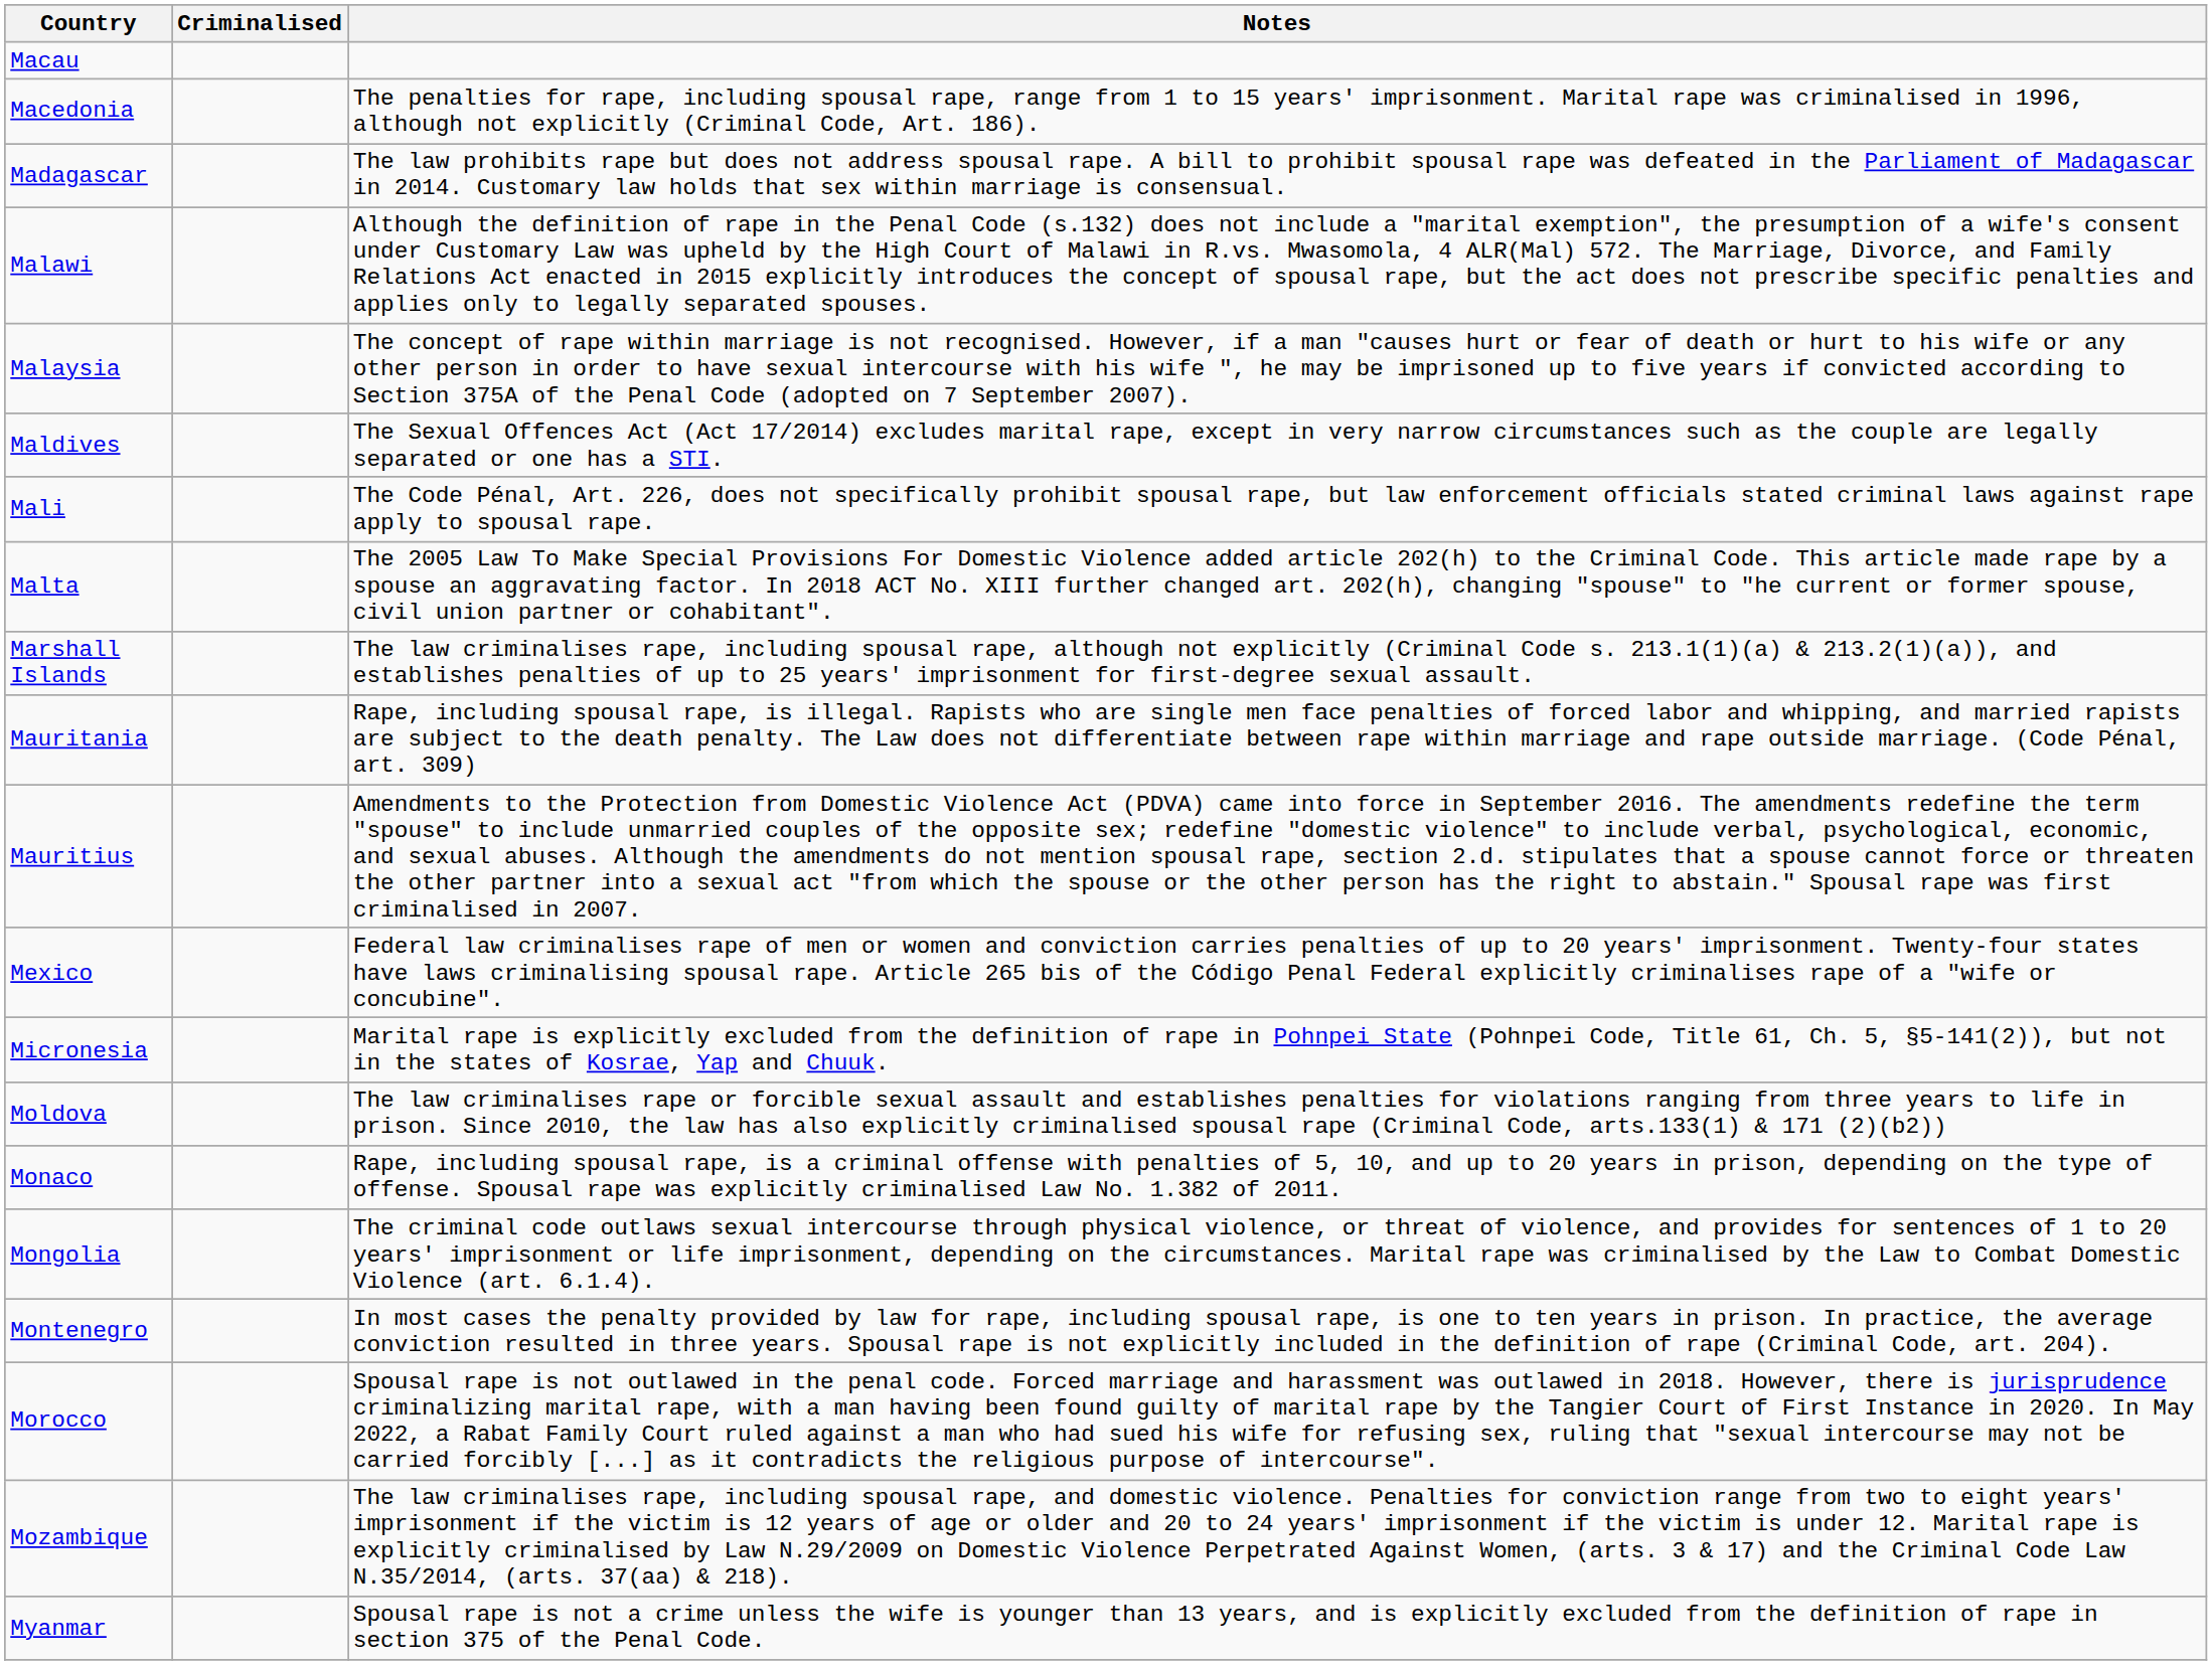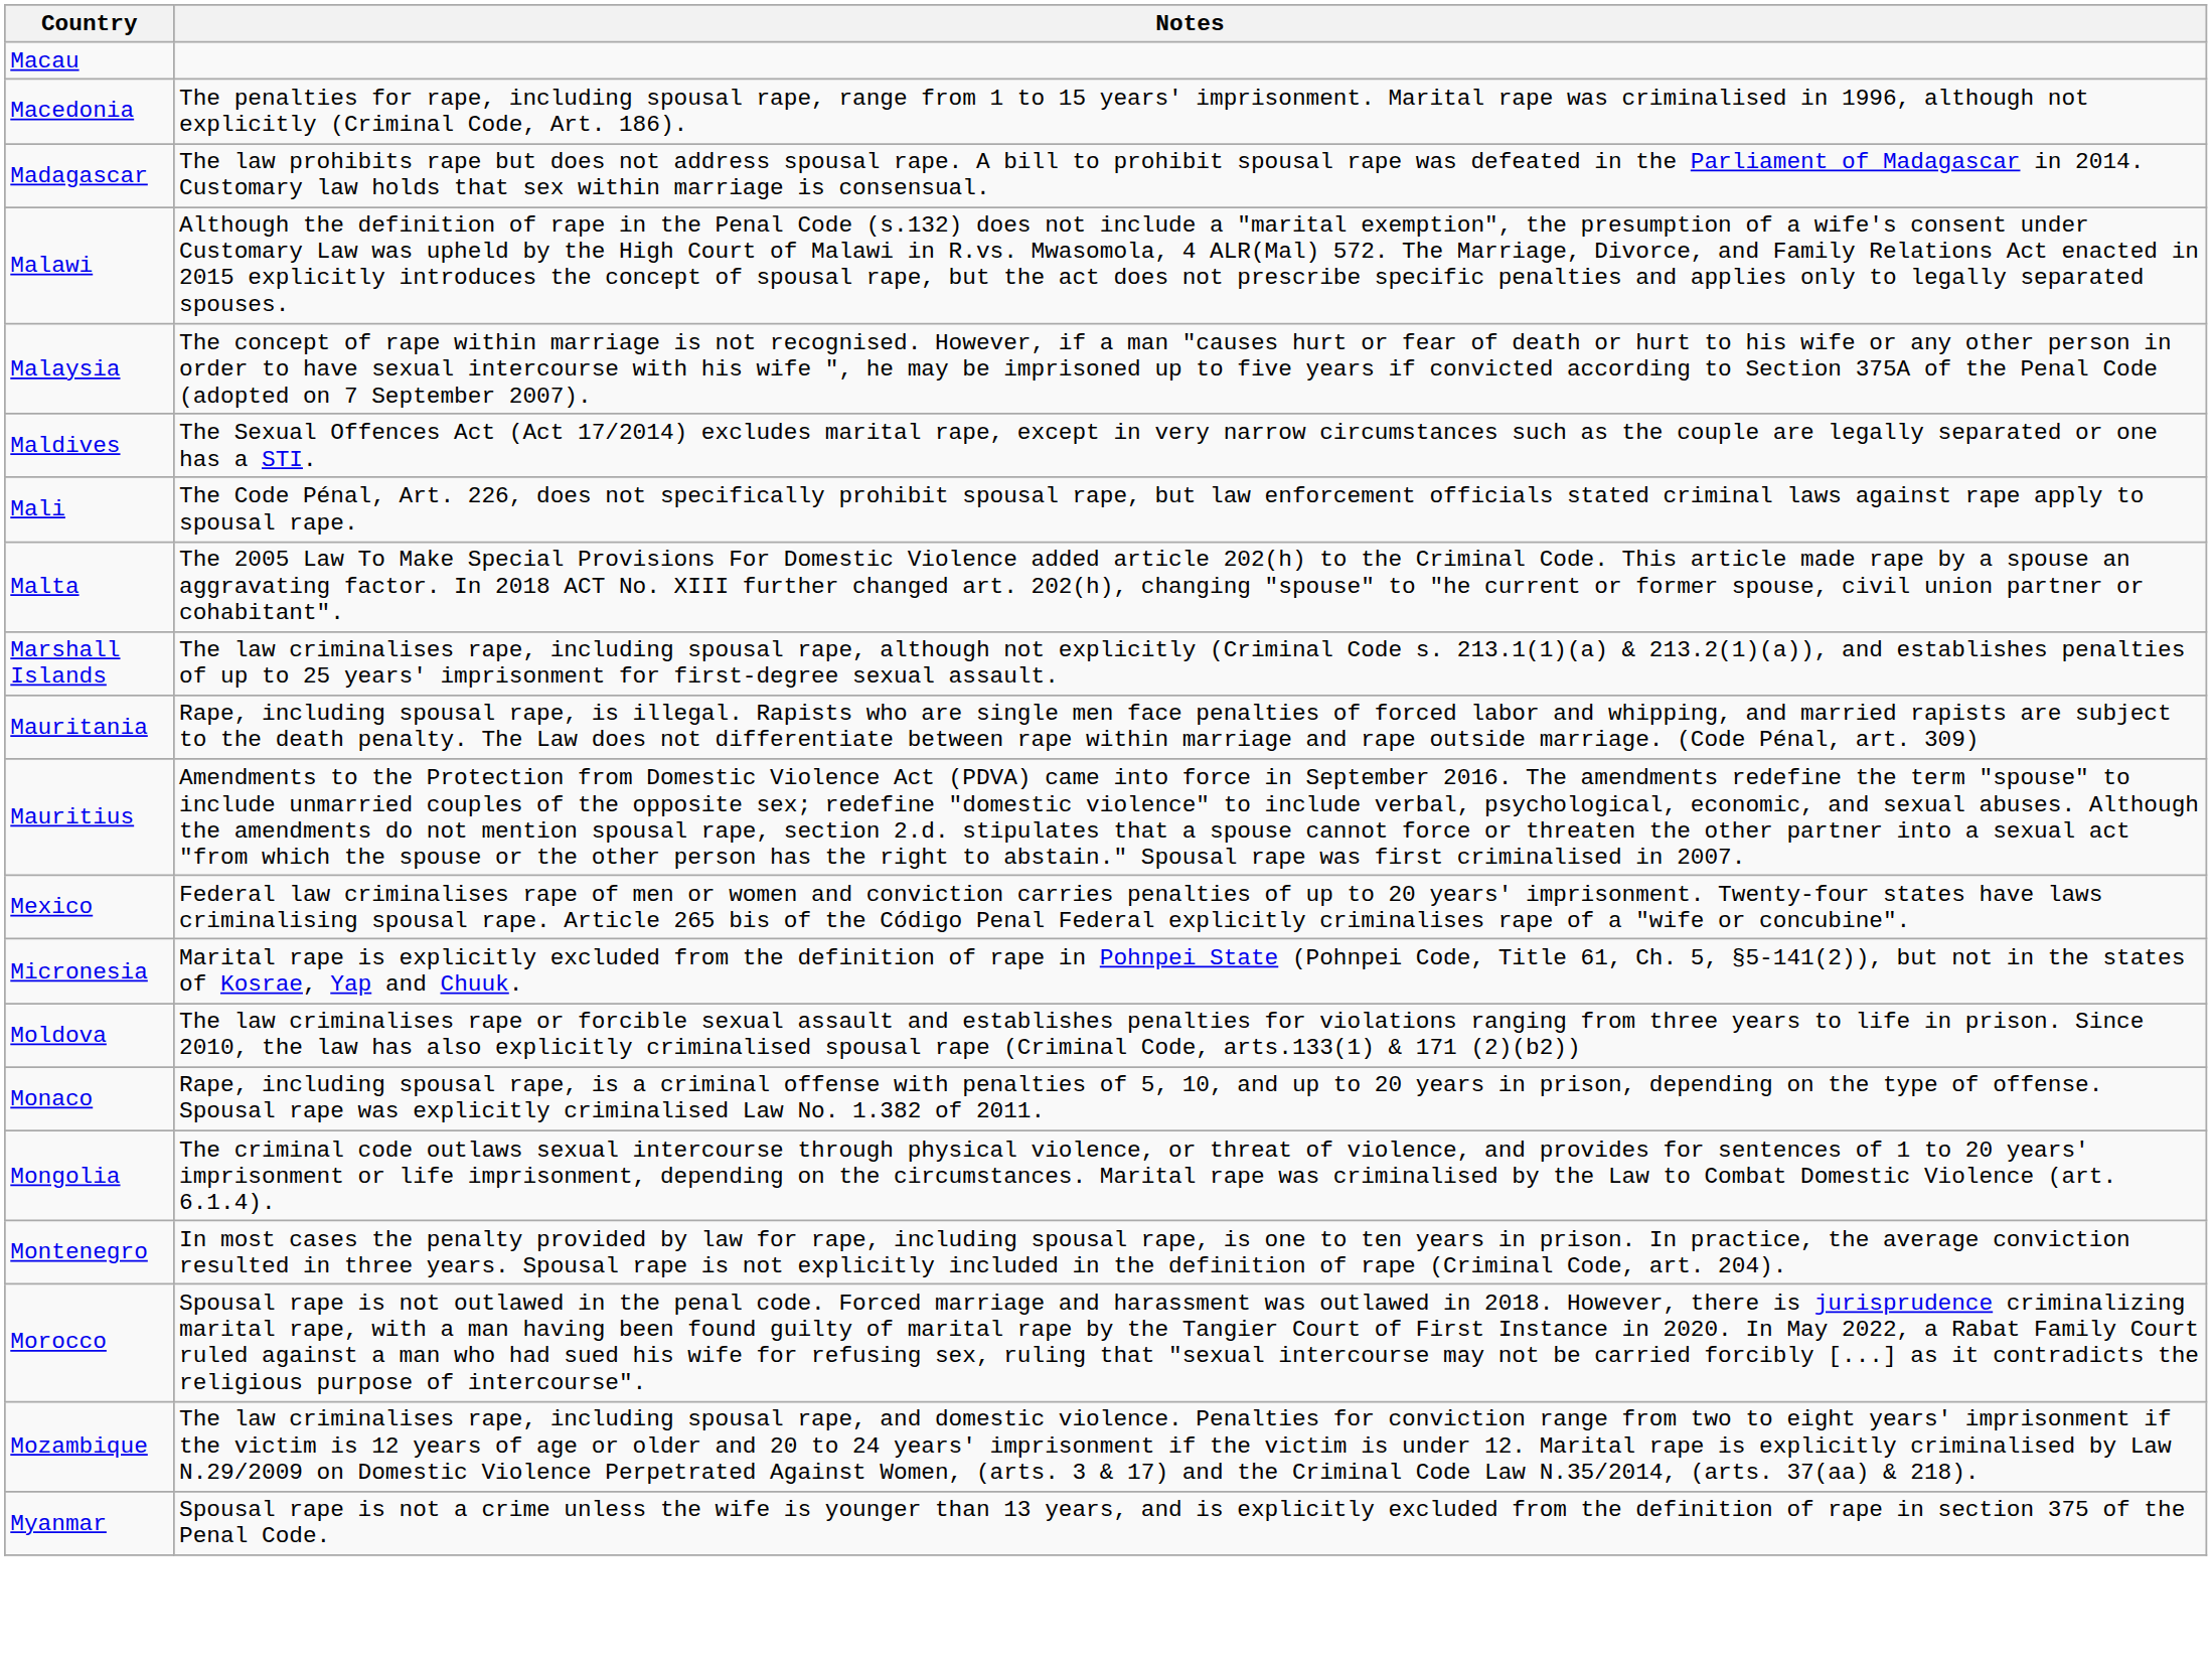 <table class="wikitable sortable mw-collapsible">
 <tr>
 <th>Country</th>
-<th>Criminalised</th>
 <th ! class="unsortable">Notes</th>
 </tr>
 <tr>
 <td><a href='#'>Macau</a></td>
 <td></td>
-<td></td>
 </tr>
 <tr>
 <td><a href='#'>Macedonia</a></td>
-<td></td>
 <td>The penalties for rape, including spousal rape, range from 1 to 15 years' imprisonment. Marital rape was criminalised in 1996, although not explicitly (Criminal Code, Art. 186).</td>
 </tr>
 <tr>
 <td><a href='#'>Madagascar</a></td>
-<td></td>
 <td>The law prohibits rape but does not address spousal rape. A bill to prohibit spousal rape was defeated in the <a href='#'>Parliament of Madagascar</a> in 2014. Customary law holds that sex within marriage is consensual.</td>
 </tr>
 <tr>
 <td><a href='#'>Malawi</a></td>
-<td></td>
 <td>Although the definition of rape in the Penal Code (s.132) does not include a "marital exemption", the presumption of a wife's consent under Customary Law was upheld by the High Court of Malawi in R.vs. Mwasomola, 4 ALR(Mal) 572. The Marriage, Divorce, and Family Relations Act enacted in 2015 explicitly introduces the concept of spousal rape, but the act does not prescribe specific penalties and applies only to legally separated spouses.</td>
 </tr>
 <tr>
 <td><a href='#'>Malaysia</a></td>
-<td></td>
 <td>The concept of rape within marriage is not recognised. However, if a man "causes hurt or fear of death or hurt to his wife or any other person in order to have sexual intercourse with his wife ", he may be imprisoned up to five years if convicted according to Section 375A of the Penal Code (adopted on 7 September 2007).</td>
 </tr>
 <tr>
 <td><a href='#'>Maldives</a></td>
-<td></td>
 <td>The Sexual Offences Act (Act 17/2014) excludes marital rape, except in very narrow circumstances such as the couple are legally separated or one has a <a href='#'>STI</a>.</td>
 </tr>
 <tr>
 <td><a href='#'>Mali</a></td>
-<td></td>
 <td>The Code Pénal, Art. 226, does not specifically prohibit spousal rape, but law enforcement officials stated criminal laws against rape apply to spousal rape.</td>
 </tr>
 <tr>
 <td><a href='#'>Malta</a></td>
-<td></td>
 <td>The 2005 Law To Make Special Provisions For Domestic Violence added article 202(h) to the Criminal Code. This article made rape by a spouse an aggravating factor. In 2018 ACT No. XIII further changed art. 202(h), changing "spouse" to "he current or former spouse, civil union partner or cohabitant".</td>
 </tr>
 <tr>
 <td><a href='#'>Marshall Islands</a></td>
-<td></td>
 <td>The law criminalises rape, including spousal rape, although not explicitly (Criminal Code s. 213.1(1)(a) & 213.2(1)(a)), and establishes penalties of up to 25 years' imprisonment for first-degree sexual assault.</td>
 </tr>
 <tr>
 <td><a href='#'>Mauritania</a></td>
-<td></td>
 <td>Rape, including spousal rape, is illegal. Rapists who are single men face penalties of forced labor and whipping, and married rapists are subject to the death penalty. The Law does not differentiate between rape within marriage and rape outside marriage. (Code Pénal, art. 309)</td>
 </tr>
 <tr>
 <td><a href='#'>Mauritius</a></td>
-<td></td>
 <td>Amendments to the Protection from Domestic Violence Act (PDVA) came into force in September 2016. The amendments redefine the term "spouse" to include unmarried couples of the opposite sex; redefine "domestic violence" to include verbal, psychological, economic, and sexual abuses. Although the amendments do not mention spousal rape, section 2.d. stipulates that a spouse cannot force or threaten the other partner into a sexual act "from which the spouse or the other person has the right to abstain." Spousal rape was first criminalised in 2007.</td>
 </tr>
 <tr>
 <td><a href='#'>Mexico</a></td>
-<td></td>
 <td>Federal law criminalises rape of men or women and conviction carries penalties of up to 20 years' imprisonment. Twenty-four states have laws criminalising spousal rape. Article 265 bis of the Código Penal Federal explicitly criminalises rape of a "wife or concubine".</td>
 </tr>
 <tr>
 <td><a href='#'>Micronesia</a></td>
-<td></td>
 <td>Marital rape is explicitly excluded from the definition of rape in <a href='#'>Pohnpei State</a> (Pohnpei Code, Title 61, Ch. 5, §5-141(2)), but not in the states of <a href='#'>Kosrae</a>, <a href='#'>Yap</a> and <a href='#'>Chuuk</a>.</td>
 </tr>
 <tr>
 <td><a href='#'>Moldova</a></td>
-<td></td>
 <td>The law criminalises rape or forcible sexual assault and establishes penalties for violations ranging from three years to life in prison. Since 2010, the law has also explicitly criminalised spousal rape (Criminal Code, arts.133(1) & 171 (2)(b2))</td>
 </tr>
 <tr>
 <td><a href='#'>Monaco</a></td>
-<td></td>
 <td>Rape, including spousal rape, is a criminal offense with penalties of 5, 10, and up to 20 years in prison, depending on the type of offense. Spousal rape was explicitly criminalised Law No. 1.382 of 2011.</td>
 </tr>
 <tr>
 <td><a href='#'>Mongolia</a></td>
-<td></td>
 <td>The criminal code outlaws sexual intercourse through physical violence, or threat of violence, and provides for sentences of 1 to 20 years' imprisonment or life imprisonment, depending on the circumstances. Marital rape was criminalised by the Law to Combat Domestic Violence (art. 6.1.4).</td>
 </tr>
 <tr>
 <td><a href='#'>Montenegro</a></td>
-<td></td>
 <td>In most cases the penalty provided by law for rape, including spousal rape, is one to ten years in prison. In practice, the average conviction resulted in three years. Spousal rape is not explicitly included in the definition of rape (Criminal Code, art. 204).</td>
 </tr>
 <tr>
 <td><a href='#'>Morocco</a></td>
-<td></td>
 <td>Spousal rape is not outlawed in the penal code. Forced marriage and harassment was outlawed in 2018. However, there is <a href='#'>jurisprudence</a> criminalizing marital rape, with a man having been found guilty of marital rape by the Tangier Court of First Instance in 2020. In May 2022, a Rabat Family Court ruled against a man who had sued his wife for refusing sex, ruling that "sexual intercourse may not be carried forcibly [...] as it contradicts the religious purpose of intercourse".</td>
 </tr>
 <tr>
 <td><a href='#'>Mozambique</a></td>
-<td></td>
 <td>The law criminalises rape, including spousal rape, and domestic violence. Penalties for conviction range from two to eight years' imprisonment if the victim is 12 years of age or older and 20 to 24 years' imprisonment if the victim is under 12. Marital rape is explicitly criminalised by Law N.29/2009 on Domestic Violence Perpetrated Against Women, (arts. 3 & 17) and the Criminal Code Law N.35/2014, (arts. 37(aa) & 218).</td>
 </tr>
 <tr>
 <td><a href='#'>Myanmar</a></td>
-<td></td>
 <td>Spousal rape is not a crime unless the wife is younger than 13 years, and is explicitly excluded from the definition of rape in section 375 of the Penal Code.</td>
 </tr>
 </table>
